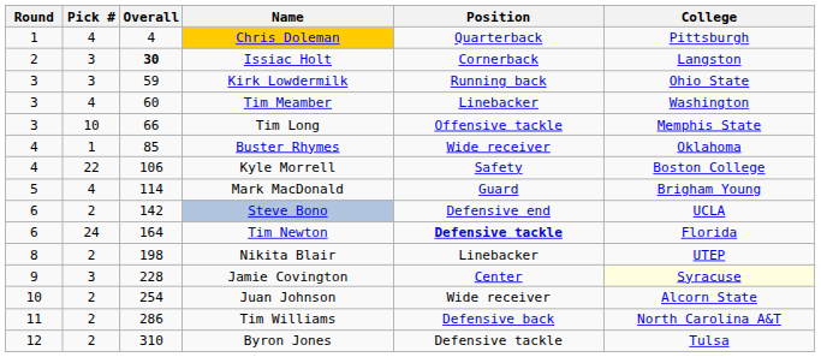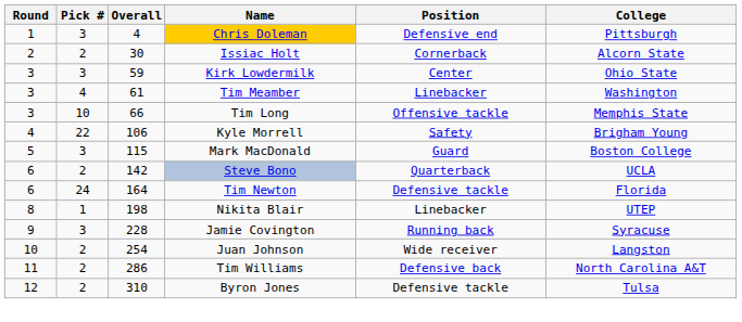 <table class="wikitable sortable" style="text-align:center">
 <tr>
 <th width=50px>Round</th>
 <th width=50px>Pick #</th>
 <th width=50px>Overall</th>
 <th width=200px>Name</th>
 <th width=200px>Position</th>
 <th width=200px>College</th>
 </tr>
 <tr>
 <td>1</td>
-<td>4</td>
+<td>3</td>
 <td>4</td>
 <td bgcolor=#FFCC00><a href='#'>Chris Doleman</a></td>
-<td><a href='#'>Quarterback</a></td>
+<td><a href='#'>Defensive end</a></td>
 <td><a href='#'>Pittsburgh</a></td>
 </tr>
 <tr>
 <td>2</td>
-<td>3</td>
-<td><strong>30</strong></td>
+<td>2</td>
+<td>30</td>
 <td><a href='#'>Issiac Holt</a></td>
 <td><a href='#'>Cornerback</a></td>
-<td><a href='#'>Langston</a></td>
+<td><a href='#'>Alcorn State</a></td>
 </tr>
 <tr>
 <td>3</td>
 <td>3</td>
 <td>59</td>
 <td><a href='#'>Kirk Lowdermilk</a></td>
-<td><a href='#'>Running back</a></td>
+<td><a href='#'>Center</a></td>
 <td><a href='#'>Ohio State</a></td>
 </tr>
 <tr>
 <td>3</td>
 <td>4</td>
-<td>60</td>
+<td>61</td>
 <td><a href='#'>Tim Meamber</a></td>
 <td><a href='#'>Linebacker</a></td>
 <td><a href='#'>Washington</a></td>
 </tr>
 <tr>
 <td>3</td>
 <td>10</td>
 <td>66</td>
 <td>Tim Long</td>
 <td><a href='#'>Offensive tackle</a></td>
 <td><a href='#'>Memphis State</a></td>
 </tr>
 <tr>
 <td>4</td>
-<td>1</td>
-<td>85</td>
-<td><a href='#'>Buster Rhymes</a></td>
-<td><a href='#'>Wide receiver</a></td>
-<td><a href='#'>Oklahoma</a></td>
-</tr>
-<tr>
-<td>4</td>
 <td>22</td>
 <td>106</td>
 <td>Kyle Morrell</td>
 <td><a href='#'>Safety</a></td>
-<td><a href='#'>Boston College</a></td>
+<td><a href='#'>Brigham Young</a></td>
 </tr>
 <tr>
 <td>5</td>
-<td>4</td>
-<td>114</td>
+<td>3</td>
+<td>115</td>
 <td>Mark MacDonald</td>
 <td><a href='#'>Guard</a></td>
-<td><a href='#'>Brigham Young</a></td>
+<td><a href='#'>Boston College</a></td>
 </tr>
 <tr>
 <td>6</td>
 <td>2</td>
 <td>142</td>
 <td bgcolor=lightsteelblue><a href='#'>Steve Bono</a></td>
-<td><a href='#'>Defensive end</a></td>
+<td><a href='#'>Quarterback</a></td>
 <td><a href='#'>UCLA</a></td>
 </tr>
 <tr>
 <td>6</td>
 <td>24</td>
 <td>164</td>
 <td><a href='#'>Tim Newton</a></td>
-<td><strong><a href='#'>Defensive tackle</a></strong></td>
+<td><a href='#'>Defensive tackle</a></td>
 <td><a href='#'>Florida</a></td>
 </tr>
 <tr>
 <td>8</td>
-<td>2</td>
+<td>1</td>
 <td>198</td>
 <td>Nikita Blair</td>
 <td>Linebacker</td>
 <td><a href='#'>UTEP</a></td>
 </tr>
 <tr>
 <td>9</td>
 <td>3</td>
 <td>228</td>
 <td>Jamie Covington</td>
-<td><a href='#'>Center</a></td>
-<td style="background: lightyellow;"><a href='#'>Syracuse</a></td>
+<td><a href='#'>Running back</a></td>
+<td><a href='#'>Syracuse</a></td>
 </tr>
 <tr>
 <td>10</td>
 <td>2</td>
 <td>254</td>
 <td>Juan Johnson</td>
 <td>Wide receiver</td>
-<td><a href='#'>Alcorn State</a></td>
+<td><a href='#'>Langston</a></td>
 </tr>
 <tr>
 <td>11</td>
 <td>2</td>
 <td>286</td>
 <td>Tim Williams</td>
 <td><a href='#'>Defensive back</a></td>
 <td><a href='#'>North Carolina A&T</a></td>
 </tr>
 <tr>
 <td>12</td>
 <td>2</td>
 <td>310</td>
 <td>Byron Jones</td>
 <td>Defensive tackle</td>
 <td><a href='#'>Tulsa</a></td>
 </tr>
 </table>
